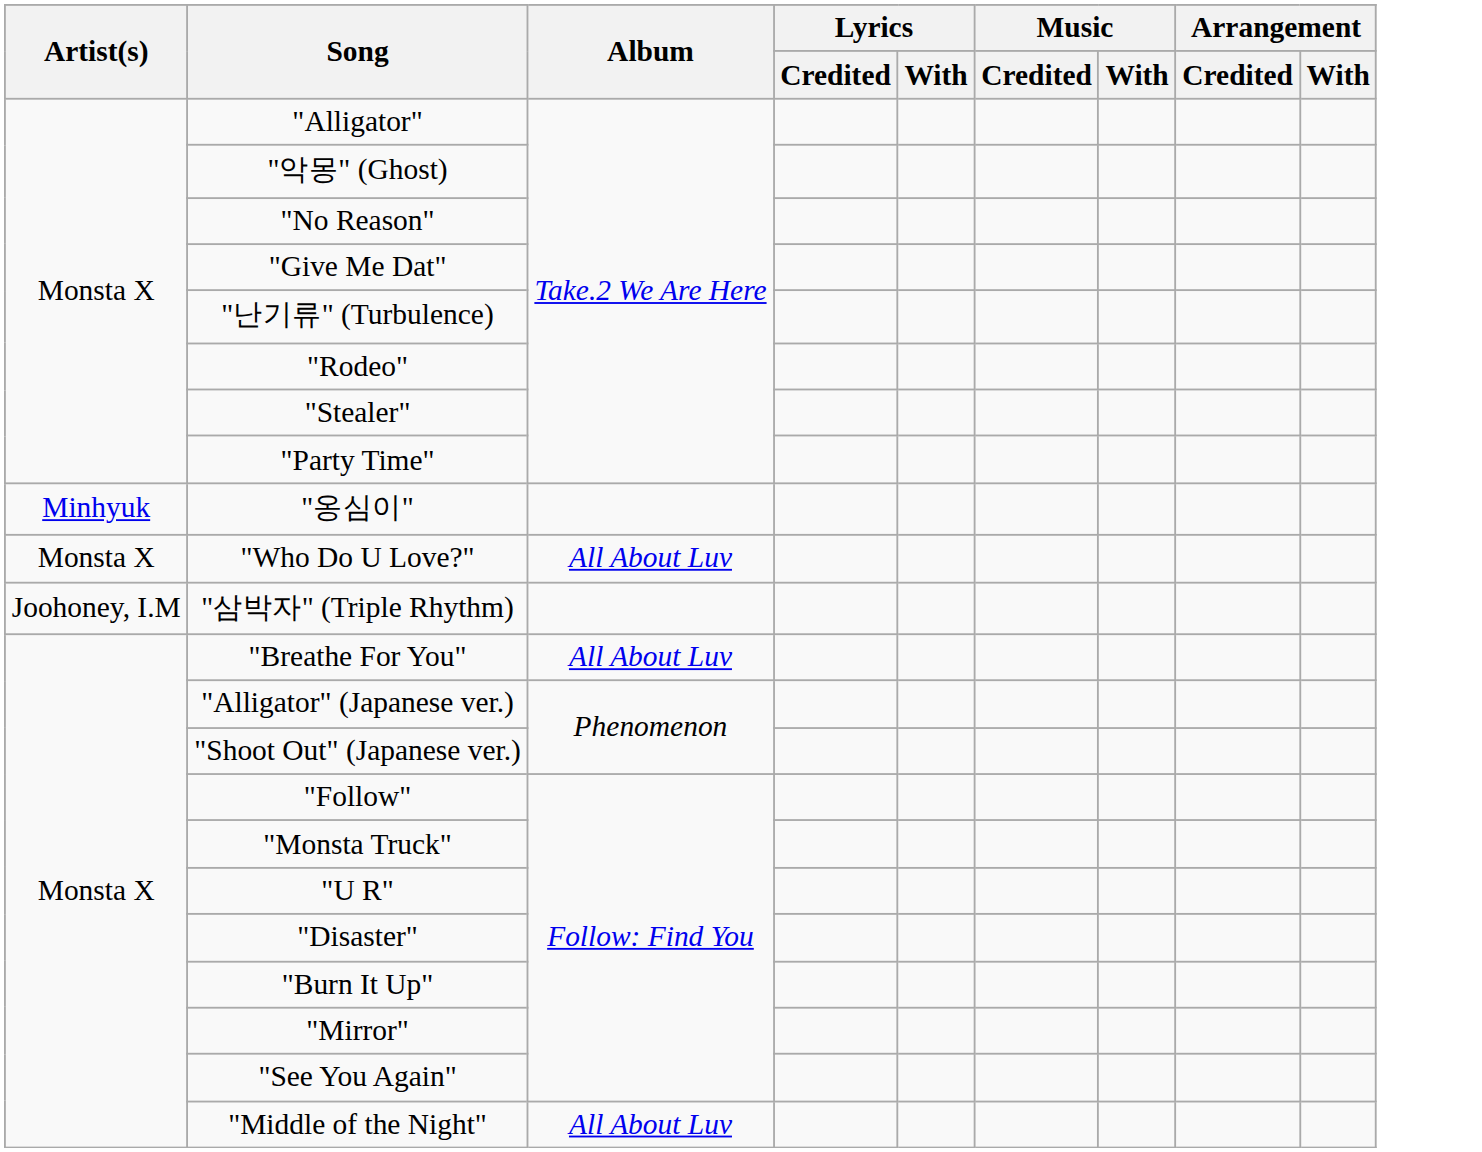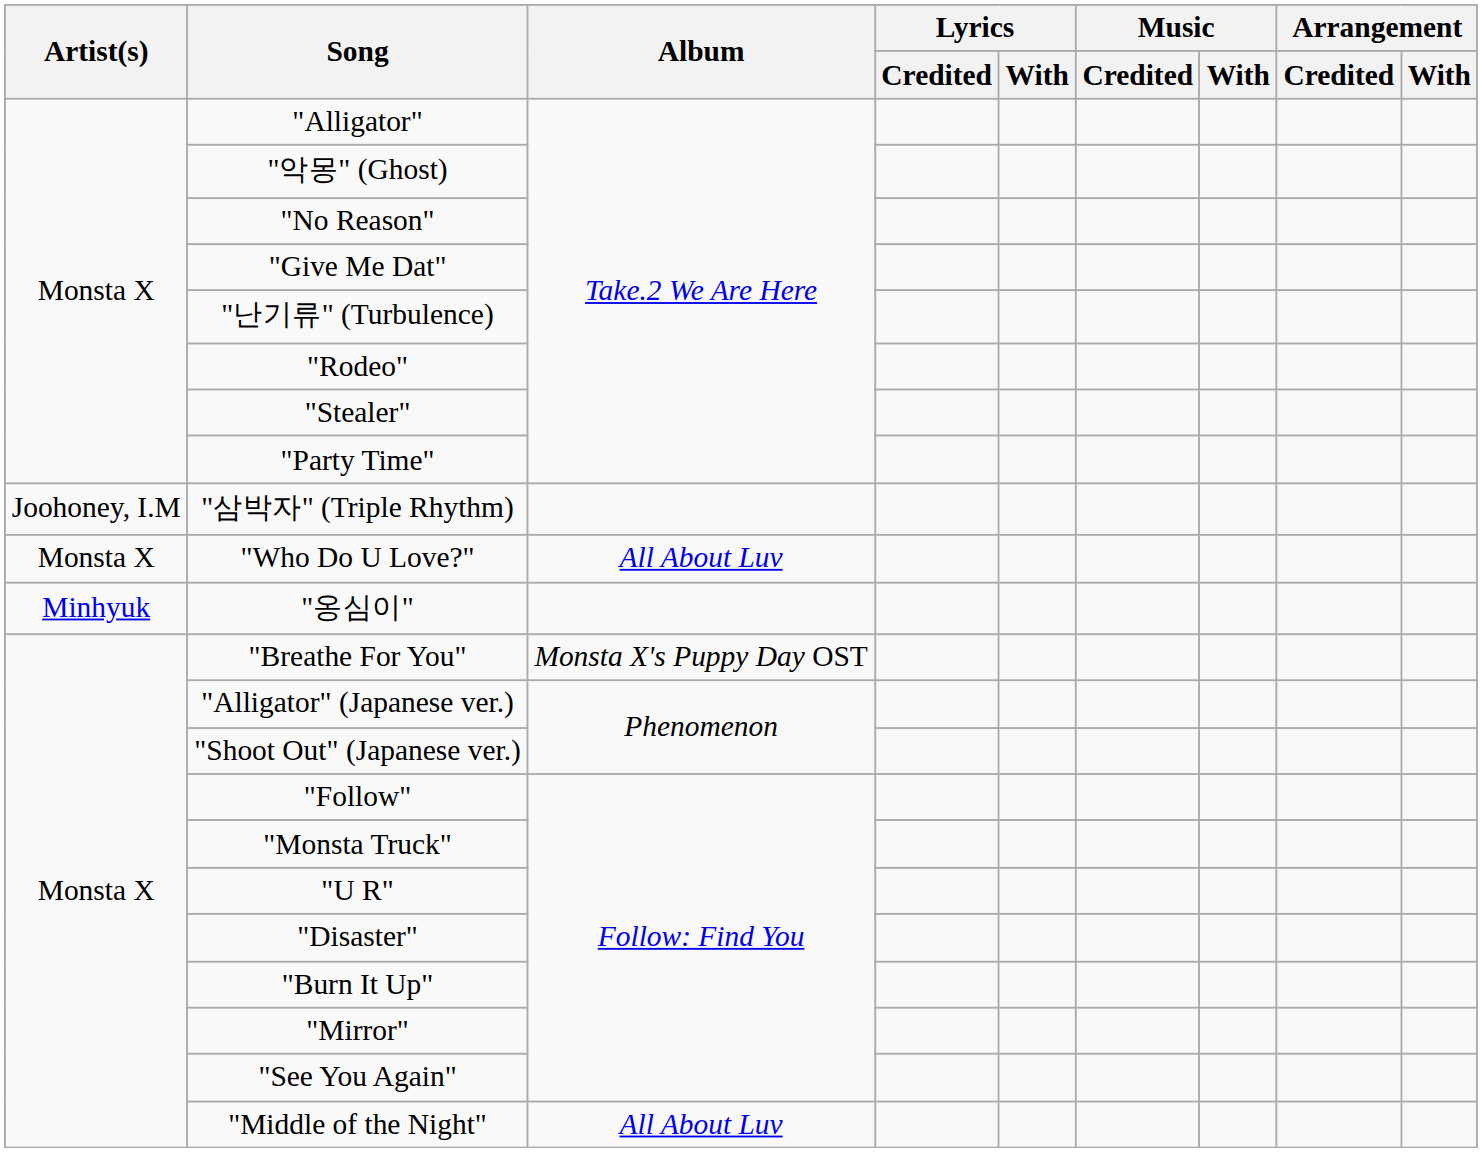 <table class="wikitable" style="text-align: center;">
 <tr>
 <th rowspan="2">Artist(s)</th>
 <th rowspan="2">Song</th>
 <th rowspan="2">Album</th>
 <th colspan="2">Lyrics</th>
 <th colspan="2">Music</th>
 <th colspan="2">Arrangement</th>
 </tr>
 <tr>
 <th>Credited</th>
 <th>With</th>
 <th>Credited</th>
 <th>With</th>
 <th>Credited</th>
 <th>With</th>
 </tr>
 <tr>
 <td rowspan="8">Monsta X</td>
 <td>"Alligator"</td>
 <td rowspan="8"><em><a href='#'>Take.2 We Are Here</a></em></td>
 <td></td>
 <td></td>
 <td></td>
 <td></td>
 <td></td>
 <td></td>
 </tr>
 <tr>
 <td>"악몽" (Ghost)</td>
 <td></td>
 <td></td>
 <td></td>
 <td></td>
 <td></td>
 <td></td>
 </tr>
 <tr>
 <td>"No Reason"</td>
 <td></td>
 <td></td>
 <td></td>
 <td></td>
 <td></td>
 <td></td>
 </tr>
 <tr>
 <td>"Give Me Dat"</td>
 <td></td>
 <td></td>
 <td></td>
 <td></td>
 <td></td>
 <td></td>
 </tr>
 <tr>
 <td>"난기류" (Turbulence)</td>
 <td></td>
 <td></td>
 <td></td>
 <td></td>
 <td></td>
 <td></td>
 </tr>
 <tr>
 <td>"Rodeo"</td>
 <td></td>
 <td></td>
 <td></td>
 <td></td>
 <td></td>
 <td></td>
 </tr>
 <tr>
 <td>"Stealer"</td>
 <td></td>
 <td></td>
 <td></td>
 <td></td>
 <td></td>
 <td></td>
 </tr>
 <tr>
 <td>"Party Time"</td>
 <td></td>
 <td></td>
 <td></td>
 <td></td>
 <td></td>
 <td></td>
 </tr>
 <tr>
-<td><a href='#'>Minhyuk</a> </td>
-<td>"옹심이"</td>
+<td>Joohoney, I.M</td>
+<td>"삼박자" (Triple Rhythm)</td>
 <td></td>
 <td></td>
 <td></td>
 <td></td>
 <td></td>
 <td></td>
 <td></td>
 </tr>
 <tr>
 <td>Monsta X </td>
 <td>"Who Do U Love?"</td>
 <td><em><a href='#'>All About Luv</a></em></td>
 <td></td>
 <td></td>
 <td></td>
 <td></td>
 <td></td>
 <td></td>
 </tr>
 <tr>
-<td>Joohoney, I.M</td>
-<td>"삼박자" (Triple Rhythm)</td>
+<td><a href='#'>Minhyuk</a> </td>
+<td>"옹심이"</td>
 <td></td>
 <td></td>
 <td></td>
 <td></td>
 <td></td>
 <td></td>
 <td></td>
 </tr>
 <tr>
 <td rowspan="11">Monsta X</td>
 <td>"Breathe For You"</td>
-<td><em><a href='#'>All About Luv</a></em></td>
+<td><em>Monsta X's Puppy Day</em> OST</td>
 <td></td>
 <td></td>
 <td></td>
 <td></td>
 <td></td>
 <td></td>
 </tr>
 <tr>
 <td>"Alligator" (Japanese ver.)</td>
 <td rowspan="2"><em>Phenomenon</em></td>
 <td></td>
 <td></td>
 <td></td>
 <td></td>
 <td></td>
 <td></td>
 </tr>
 <tr>
 <td>"Shoot Out" (Japanese ver.)</td>
 <td></td>
 <td></td>
 <td></td>
 <td></td>
 <td></td>
 <td></td>
 </tr>
 <tr>
 <td>"Follow"</td>
 <td rowspan="7"><em><a href='#'>Follow: Find You</a></em></td>
 <td></td>
 <td></td>
 <td></td>
 <td></td>
 <td></td>
 <td></td>
 </tr>
 <tr>
 <td>"Monsta Truck"</td>
 <td></td>
 <td></td>
 <td></td>
 <td></td>
 <td></td>
 <td></td>
 </tr>
 <tr>
 <td>"U R"</td>
 <td></td>
 <td></td>
 <td></td>
 <td></td>
 <td></td>
 <td></td>
 </tr>
 <tr>
 <td>"Disaster"</td>
 <td></td>
 <td></td>
 <td></td>
 <td></td>
 <td></td>
 <td></td>
 </tr>
 <tr>
 <td>"Burn It Up"</td>
 <td></td>
 <td></td>
 <td></td>
 <td></td>
 <td></td>
 <td></td>
 </tr>
 <tr>
 <td>"Mirror"</td>
 <td></td>
 <td></td>
 <td></td>
 <td></td>
 <td></td>
 <td></td>
 </tr>
 <tr>
 <td>"See You Again"</td>
 <td></td>
 <td></td>
 <td></td>
 <td></td>
 <td></td>
 <td></td>
 </tr>
 <tr>
 <td>"Middle of the Night"</td>
 <td><em><a href='#'>All About Luv</a></em></td>
 <td></td>
 <td></td>
 <td></td>
 <td></td>
 <td></td>
 <td></td>
 </tr>
 </table>
